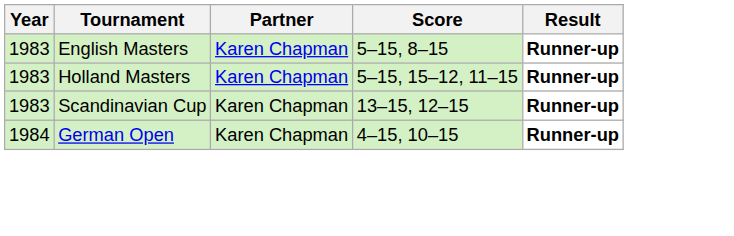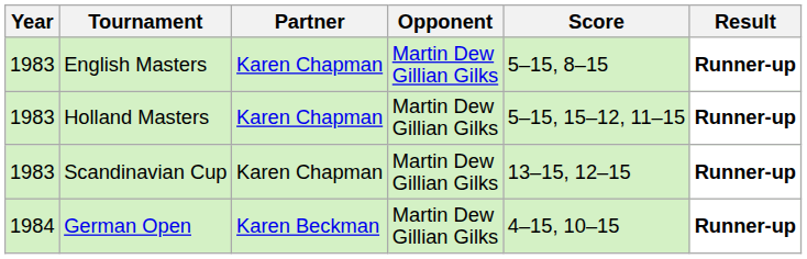 <table class="sortable wikitable" style="font-size: 90%;">
 <tr>
 <th>Year</th>
 <th>Tournament</th>
 <th>Partner</th>
+<th>Opponent</th>
 <th>Score</th>
 <th>Result</th>
 </tr>
 <tr style="background:#D4F1C5">
 <td align="center">1983</td>
 <td align="left">English Masters</td>
 <td align="left"> <a href='#'>Karen Chapman</a></td>
+<td align="left"> <a href='#'>Martin Dew</a><br> <a href='#'>Gillian Gilks</a></td>
 <td align="left">5–15, 8–15</td>
 <td style="text-align:left; background: white"> <strong>Runner-up</strong></td>
 </tr>
 <tr style="background:#D4F1C5">
 <td align="center">1983</td>
 <td align="left">Holland Masters</td>
 <td align="left"> <a href='#'>Karen Chapman</a></td>
+<td align="left"> Martin Dew<br> Gillian Gilks</td>
 <td align="left">5–15, 15–12, 11–15</td>
 <td style="text-align:left; background:white"> <strong>Runner-up</strong></td>
 </tr>
 <tr style="background:#D4F1C5">
 <td align="center">1983</td>
 <td align="left">Scandinavian Cup</td>
 <td align="left"> Karen Chapman</td>
+<td align="left"> Martin Dew<br> Gillian Gilks</td>
 <td align="left">13–15, 12–15</td>
 <td style="text-align:left; background: white"> <strong>Runner-up</strong></td>
 </tr>
 <tr style="background:#D4F1C5">
 <td align="center">1984</td>
 <td align="left"><a href='#'>German Open</a></td>
-<td align="left"> Karen Chapman</td>
+<td align="left"> <a href='#'>Karen Beckman</a></td>
+<td align="left"> Martin Dew<br> Gillian Gilks</td>
 <td align="left">4–15, 10–15</td>
 <td style="text-align:left; background: white"> <strong>Runner-up</strong></td>
 </tr>
 </table>
